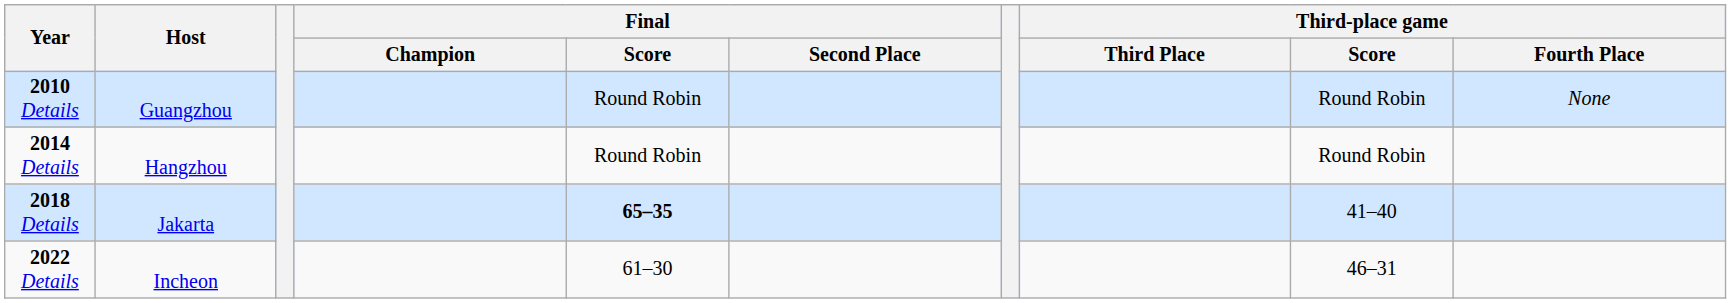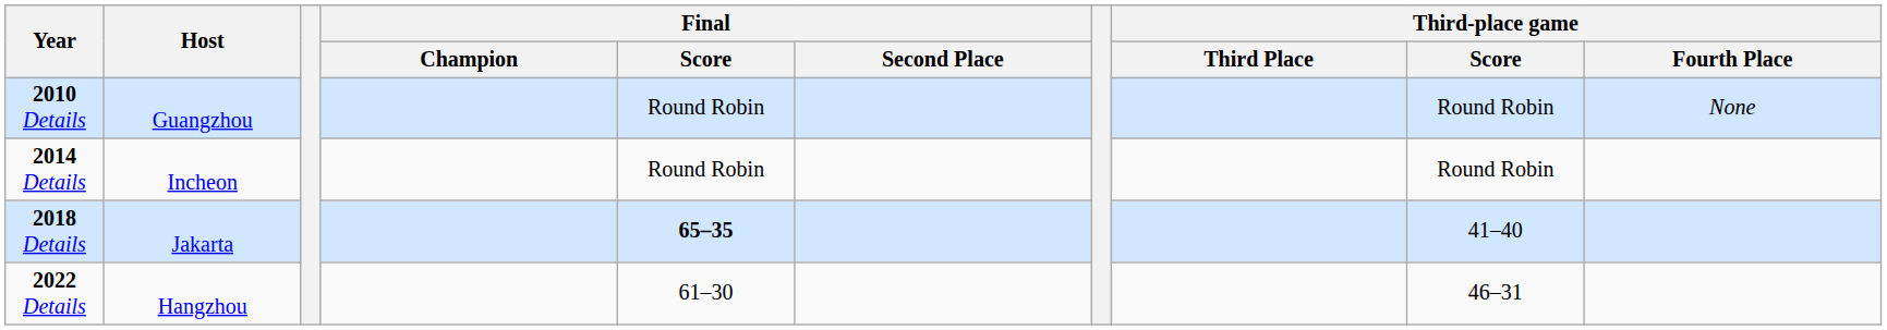 <table class="wikitable" style="font-size:90%; width: 98%; text-align: center;">
 <tr bgcolor=#C1D8FF>
 <th rowspan=2 width=5%>Year</th>
 <th rowspan=2 width=10%>Host</th>
 <th width=1% rowspan=6 bgcolor=ffffff></th>
 <th colspan=3>Final</th>
 <th width=1% rowspan=6 bgcolor=ffffff></th>
 <th colspan=3>Third-place game</th>
 </tr>
 <tr bgcolor=#EFEFEF>
 <th width=15%>Champion</th>
 <th width=9%>Score</th>
 <th width=15%>Second Place</th>
 <th width=15%>Third Place</th>
 <th width=9%>Score</th>
 <th width=15%>Fourth Place</th>
 </tr>
 <tr bgcolor=#D0E7FF>
 <td><strong>2010</strong><br><em><a href='#'>Details</a></em></td>
 <td> <br><a href='#'>Guangzhou</a></td>
 <td><strong></strong></td>
 <td>Round Robin</td>
 <td></td>
 <td></td>
 <td>Round Robin</td>
 <td><em>None</em></td>
 </tr>
 <tr>
 <td><strong>2014</strong><br><em><a href='#'>Details</a></em></td>
-<td> <br><a href='#'>Hangzhou</a></td>
+<td> <br><a href='#'>Incheon</a></td>
 <td><strong></strong></td>
 <td>Round Robin</td>
 <td></td>
 <td></td>
 <td>Round Robin</td>
 <td></td>
 </tr>
 <tr bgcolor=#D0E7FF>
 <td><strong>2018</strong><br><em><a href='#'>Details</a></em></td>
 <td> <br><a href='#'>Jakarta</a></td>
 <td><strong></strong></td>
 <td><strong>65–35</strong></td>
 <td></td>
 <td></td>
 <td>41–40</td>
 <td></td>
 </tr>
 <tr>
 <td><strong>2022</strong><br><em><a href='#'>Details</a></em></td>
-<td> <br><a href='#'>Incheon</a></td>
+<td> <br><a href='#'>Hangzhou</a></td>
 <td><strong></strong></td>
 <td>61–30</td>
 <td></td>
 <td></td>
 <td>46–31</td>
 <td></td>
 </tr>
 </table>
